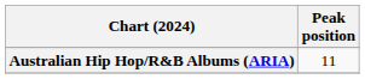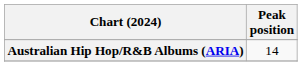 <table class="wikitable sortable plainrowheaders" style="text-align:center">
 <tr>
 <th scope="col">Chart (2024)</th>
 <th scope="col">Peak<br>position</th>
 </tr>
 <tr>
 </tr>
 <tr>
 <th scope="row">Australian Hip Hop/R&B Albums (<a href='#'>ARIA</a>)</th>
-<td>11</td>
+<td>14</td>
 </tr>
 <tr>
 </tr>
 <tr>
 </tr>
 <tr>
 </tr>
 <tr>
 </tr>
 <tr>
 </tr>
 <tr>
 </tr>
 <tr>
 </tr>
 <tr>
 </tr>
 <tr>
 </tr>
 </table>
